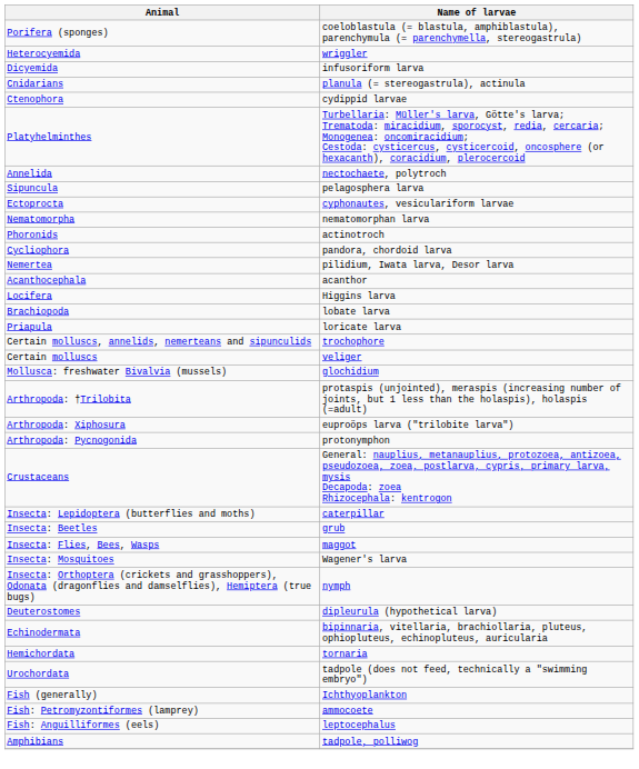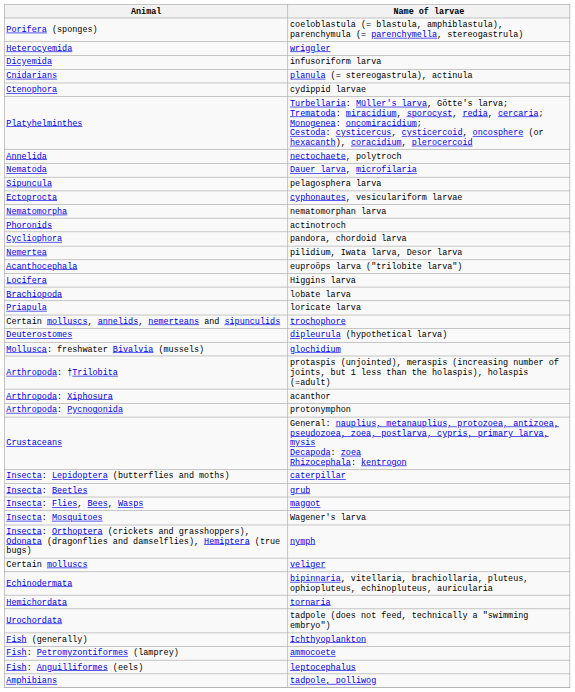 <table class="wikitable sortable">
 <tr>
 <th>Animal</th>
 <th>Name of larvae</th>
 </tr>
 <tr>
 <td><a href='#'>Porifera</a> (sponges)</td>
 <td>coeloblastula (= blastula, amphiblastula), parenchymula (= <a href='#'>parenchymella</a>, stereogastrula)</td>
 </tr>
 <tr>
 <td><a href='#'>Heterocyemida</a></td>
 <td><a href='#'>wriggler</a></td>
 </tr>
 <tr>
 <td><a href='#'>Dicyemida</a></td>
 <td>infusoriform larva</td>
 </tr>
 <tr>
 <td><a href='#'>Cnidarians</a></td>
 <td><a href='#'>planula</a> (= stereogastrula), actinula</td>
 </tr>
 <tr>
 <td><a href='#'>Ctenophora</a></td>
 <td>cydippid larvae</td>
 </tr>
 <tr>
 <td><a href='#'>Platyhelminthes</a></td>
 <td><a href='#'>Turbellaria</a>: <a href='#'>Müller's larva</a>, Götte's larva;<br> <a href='#'>Trematoda</a>: <a href='#'>miracidium</a>, <a href='#'>sporocyst</a>, <a href='#'>redia</a>, <a href='#'>cercaria</a>;<br> <a href='#'>Monogenea</a>: <a href='#'>oncomiracidium</a>;<br> <a href='#'>Cestoda</a>: <a href='#'>cysticercus</a>, <a href='#'>cysticercoid</a>, <a href='#'>oncosphere</a> (or <a href='#'>hexacanth</a>), <a href='#'>coracidium</a>, <a href='#'>plerocercoid</a></td>
 </tr>
 <tr>
 <td><a href='#'>Annelida</a></td>
 <td><a href='#'>nectochaete</a>, polytroch</td>
 </tr>
 <tr>
+<td><a href='#'>Nematoda</a></td>
+<td><a href='#'>Dauer larva</a>, <a href='#'>microfilaria</a></td>
+</tr>
+<tr>
 <td><a href='#'>Sipuncula</a></td>
 <td>pelagosphera larva</td>
 </tr>
 <tr>
 <td><a href='#'>Ectoprocta</a></td>
 <td><a href='#'>cyphonautes</a>, vesiculariform larvae</td>
 </tr>
 <tr>
 <td><a href='#'>Nematomorpha</a></td>
 <td>nematomorphan larva</td>
 </tr>
 <tr>
 <td><a href='#'>Phoronids</a></td>
 <td>actinotroch</td>
 </tr>
 <tr>
 <td><a href='#'>Cycliophora</a></td>
 <td>pandora, chordoid larva</td>
 </tr>
 <tr>
 <td><a href='#'>Nemertea</a></td>
 <td>pilidium, Iwata larva, Desor larva</td>
 </tr>
 <tr>
 <td><a href='#'>Acanthocephala</a></td>
-<td>acanthor</td>
+<td>euproöps larva ("trilobite larva")</td>
 </tr>
 <tr>
 <td><a href='#'>Locifera</a></td>
 <td>Higgins larva</td>
 </tr>
 <tr>
 <td><a href='#'>Brachiopoda</a></td>
 <td>lobate larva</td>
 </tr>
 <tr>
 <td><a href='#'>Priapula</a></td>
 <td>loricate larva</td>
 </tr>
 <tr>
 <td>Certain <a href='#'>molluscs</a>, <a href='#'>annelids</a>, <a href='#'>nemerteans</a> and <a href='#'>sipunculids</a></td>
 <td><a href='#'>trochophore</a></td>
 </tr>
 <tr>
-<td>Certain <a href='#'>molluscs</a></td>
-<td><a href='#'>veliger</a></td>
+<td><a href='#'>Deuterostomes</a></td>
+<td><a href='#'>dipleurula</a> (hypothetical larva)</td>
 </tr>
 <tr>
 <td><a href='#'>Mollusca</a>: freshwater <a href='#'>Bivalvia</a> (mussels)</td>
 <td><a href='#'>glochidium</a></td>
 </tr>
 <tr>
 <td><a href='#'>Arthropoda</a>: †<a href='#'>Trilobita</a></td>
 <td>protaspis (unjointed), meraspis (increasing number of joints, but 1 less than the holaspis), holaspis (=adult)</td>
 </tr>
 <tr>
 <td><a href='#'>Arthropoda</a>: <a href='#'>Xiphosura</a></td>
-<td>euproöps larva ("trilobite larva")</td>
+<td>acanthor</td>
 </tr>
 <tr>
 <td><a href='#'>Arthropoda</a>: <a href='#'>Pycnogonida</a></td>
 <td>protonymphon</td>
 </tr>
 <tr>
 <td><a href='#'>Crustaceans</a></td>
 <td>General: <a href='#'>nauplius, metanauplius, protozoea, antizoea, pseudozoea, zoea, postlarva, cypris, primary larva, mysis</a><br> <a href='#'>Decapoda</a>: <a href='#'>zoea</a><br> <a href='#'>Rhizocephala</a>: <a href='#'>kentrogon</a></td>
 </tr>
 <tr>
 <td><a href='#'>Insecta</a>: <a href='#'>Lepidoptera</a> (butterflies and moths)</td>
 <td><a href='#'>caterpillar</a></td>
 </tr>
 <tr>
 <td><a href='#'>Insecta</a>: <a href='#'>Beetles</a></td>
 <td><a href='#'>grub</a></td>
 </tr>
 <tr>
 <td><a href='#'>Insecta</a>: <a href='#'>Flies</a>, <a href='#'>Bees</a>, <a href='#'>Wasps</a></td>
 <td><a href='#'>maggot</a></td>
 </tr>
 <tr>
 <td><a href='#'>Insecta</a>: <a href='#'>Mosquitoes</a></td>
 <td>Wagener's larva</td>
 </tr>
 <tr>
 <td><a href='#'>Insecta</a>: <a href='#'>Orthoptera</a> (crickets and grasshoppers), <a href='#'>Odonata</a> (dragonflies and damselflies), <a href='#'>Hemiptera</a> (true bugs)</td>
 <td><a href='#'>nymph</a></td>
 </tr>
 <tr>
-<td><a href='#'>Deuterostomes</a></td>
-<td><a href='#'>dipleurula</a> (hypothetical larva)</td>
+<td>Certain <a href='#'>molluscs</a></td>
+<td><a href='#'>veliger</a></td>
 </tr>
 <tr>
 <td><a href='#'>Echinodermata</a></td>
 <td><a href='#'>bipinnaria</a>, vitellaria, brachiollaria, pluteus, ophiopluteus, echinopluteus, auricularia</td>
 </tr>
 <tr>
 <td><a href='#'>Hemichordata</a></td>
 <td><a href='#'>tornaria</a></td>
 </tr>
 <tr>
 <td><a href='#'>Urochordata</a></td>
 <td>tadpole (does not feed, technically a "swimming embryo")</td>
 </tr>
 <tr>
 <td><a href='#'>Fish</a> (generally)</td>
 <td><a href='#'>Ichthyoplankton</a></td>
 </tr>
 <tr>
 <td><a href='#'>Fish</a>: <a href='#'>Petromyzontiformes</a> (lamprey)</td>
 <td><a href='#'>ammocoete</a></td>
 </tr>
 <tr>
 <td><a href='#'>Fish</a>: <a href='#'>Anguilliformes</a> (eels)</td>
 <td><a href='#'>leptocephalus</a></td>
 </tr>
 <tr>
 <td><a href='#'>Amphibians</a></td>
 <td><a href='#'>tadpole, polliwog</a></td>
 </tr>
 <tr>
 </tr>
 </table>
